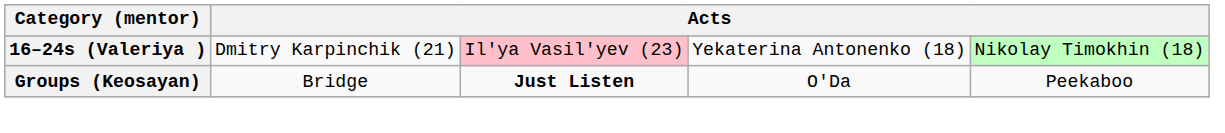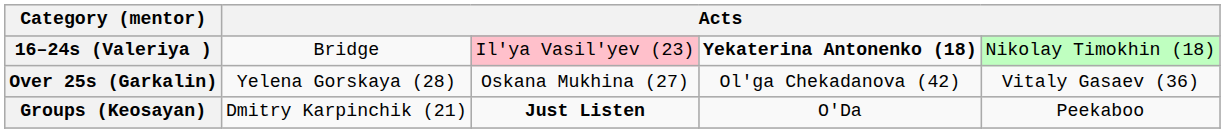 <table class="wikitable" style="font-size:90%; text-align:center">
 <tr>
 <th>Category (mentor)</th>
 <th colspan="4">Acts</th>
 </tr>
 <tr>
 <th>16–24s (Valeriya )</th>
-<td>Dmitry Karpinchik (21)</td>
+<td>Bridge</td>
 <td style="background:pink">Il'ya Vasil'yev (23)</td>
-<td>Yekaterina Antonenko (18)</td>
+<td><strong>Yekaterina Antonenko (18)</strong></td>
 <td style="background:#BFFFC0">Nikolay Timokhin (18)</td>
 </tr>
 <tr>
+<th>Over 25s (Garkalin)</th>
+<td>Yelena Gorskaya (28)</td>
+<td>Oskana Mukhina (27)</td>
+<td>Ol'ga Chekadanova (42)</td>
+<td>Vitaly Gasaev (36)</td>
+</tr>
+<tr>
 <th>Groups (Keosayan)</th>
-<td>Bridge</td>
+<td>Dmitry Karpinchik (21)</td>
 <td><strong>Just Listen</strong></td>
 <td>O'Da</td>
 <td>Peekaboo</td>
 </tr>
 </table>
